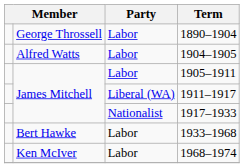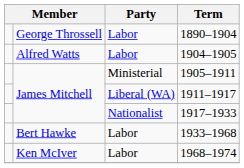 <table class="wikitable">
 <tr>
 <th colspan="2">Member</th>
 <th>Party</th>
 <th>Term</th>
 </tr>
 <tr>
 <td> </td>
 <td><a href='#'>George Throssell</a></td>
 <td><a href='#'>Labor</a></td>
 <td>1890–1904</td>
 </tr>
 <tr>
 <td> </td>
 <td><a href='#'>Alfred Watts</a></td>
 <td><a href='#'>Labor</a></td>
 <td>1904–1905</td>
 </tr>
 <tr>
 <td> </td>
 <td rowspan="3"><a href='#'>James Mitchell</a></td>
-<td><a href='#'>Labor</a></td>
+<td>Ministerial</td>
 <td>1905–1911</td>
 </tr>
 <tr>
 <td> </td>
 <td><a href='#'>Liberal (WA)</a></td>
 <td>1911–1917</td>
 </tr>
 <tr>
 <td> </td>
 <td><a href='#'>Nationalist</a></td>
 <td>1917–1933</td>
 </tr>
 <tr>
 <td> </td>
 <td><a href='#'>Bert Hawke</a></td>
 <td>Labor</td>
 <td>1933–1968</td>
 </tr>
 <tr>
 <td> </td>
 <td><a href='#'>Ken McIver</a></td>
 <td>Labor</td>
 <td>1968–1974</td>
 </tr>
 <tr>
 </tr>
 </table>
